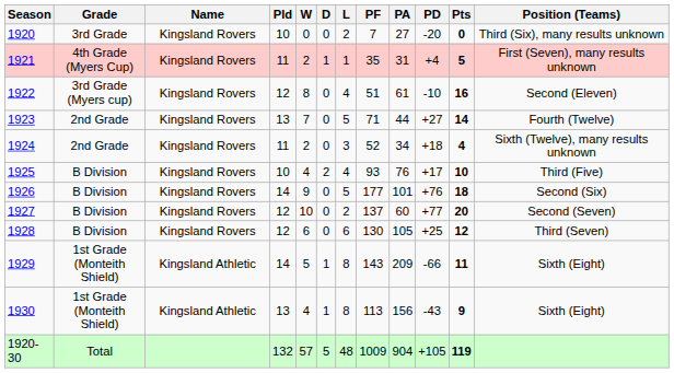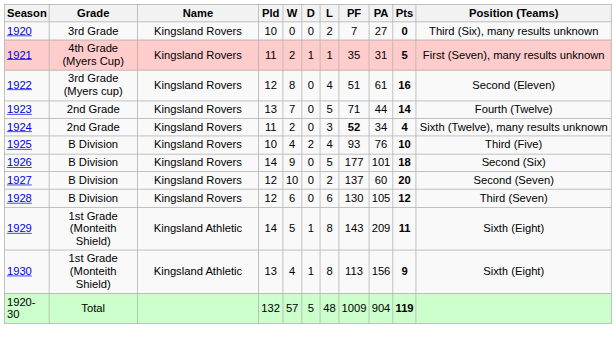 <table class="wikitable" style="text-align:center;">
 <tr>
 <th width=30>Season</th>
 <th width=125 abbr="Grade">Grade</th>
 <th width=180 abbr="Name">Name</th>
 <th width=20 abbr="Played">Pld</th>
 <th width=20 abbr="Won">W</th>
 <th width=20 abbr="Drawn">D</th>
 <th width=20 abbr="Lost">L</th>
 <th width=20 abbr="Points for">PF</th>
 <th width=20 abbr="Points against">PA</th>
-<th width=20 abbr="Points difference">PD</th>
 <th width=20 abbr="Points">Pts</th>
 <th width=300>Position (Teams)</th>
 </tr>
 <tr>
 <td style="text-align:left;"><a href='#'>1920</a></td>
 <td>3rd Grade</td>
 <td>Kingsland Rovers</td>
 <td>10</td>
 <td>0</td>
 <td>0</td>
 <td>2</td>
 <td>7</td>
 <td>27</td>
-<td>-20</td>
 <td><strong>0</strong></td>
 <td>Third (Six), many results unknown</td>
 </tr>
 <tr style="background: #FFCCCC;">
 <td style="text-align:left;"><a href='#'>1921</a></td>
 <td>4th Grade (Myers Cup)</td>
 <td>Kingsland Rovers</td>
 <td>11</td>
 <td>2</td>
 <td>1</td>
 <td>1</td>
 <td>35</td>
 <td>31</td>
-<td>+4</td>
 <td><strong>5</strong></td>
 <td>First (Seven), many results unknown</td>
 </tr>
 <tr>
 <td style="text-align:left;"><a href='#'>1922</a></td>
 <td>3rd Grade (Myers cup)</td>
 <td>Kingsland Rovers</td>
 <td>12</td>
 <td>8</td>
 <td>0</td>
 <td>4</td>
 <td>51</td>
 <td>61</td>
-<td>-10</td>
 <td><strong>16</strong></td>
 <td>Second (Eleven)</td>
 </tr>
 <tr>
 <td style="text-align:left;"><a href='#'>1923</a></td>
 <td>2nd Grade</td>
 <td>Kingsland Rovers</td>
 <td>13</td>
 <td>7</td>
 <td>0</td>
 <td>5</td>
 <td>71</td>
 <td>44</td>
-<td>+27</td>
 <td><strong>14</strong></td>
 <td>Fourth (Twelve)</td>
 </tr>
 <tr>
 <td style="text-align:left;"><a href='#'>1924</a></td>
 <td>2nd Grade</td>
 <td>Kingsland Rovers</td>
 <td>11</td>
 <td>2</td>
 <td>0</td>
 <td>3</td>
-<td>52</td>
+<td><strong>52</strong></td>
 <td>34</td>
-<td>+18</td>
 <td><strong>4</strong></td>
 <td>Sixth (Twelve), many results unknown</td>
 </tr>
 <tr>
 <td style="text-align:left;"><a href='#'>1925</a></td>
 <td>B Division</td>
 <td>Kingsland Rovers</td>
 <td>10</td>
 <td>4</td>
 <td>2</td>
 <td>4</td>
 <td>93</td>
 <td>76</td>
-<td>+17</td>
 <td><strong>10</strong></td>
 <td>Third (Five)</td>
 </tr>
 <tr>
 <td style="text-align:left;"><a href='#'>1926</a></td>
 <td>B Division</td>
 <td>Kingsland Rovers</td>
 <td>14</td>
 <td>9</td>
 <td>0</td>
 <td>5</td>
 <td>177</td>
 <td>101</td>
-<td>+76</td>
 <td><strong>18</strong></td>
 <td>Second (Six)</td>
 </tr>
 <tr>
 <td style="text-align:left;"><a href='#'>1927</a></td>
 <td>B Division</td>
 <td>Kingsland Rovers</td>
 <td>12</td>
 <td>10</td>
 <td>0</td>
 <td>2</td>
 <td>137</td>
 <td>60</td>
-<td>+77</td>
 <td><strong>20</strong></td>
 <td>Second (Seven)</td>
 </tr>
 <tr>
 <td style="text-align:left;"><a href='#'>1928</a></td>
 <td>B Division</td>
 <td>Kingsland Rovers</td>
 <td>12</td>
 <td>6</td>
 <td>0</td>
 <td>6</td>
 <td>130</td>
 <td>105</td>
-<td>+25</td>
 <td><strong>12</strong></td>
 <td>Third (Seven)</td>
 </tr>
 <tr>
 <td style="text-align:left;"><a href='#'>1929</a></td>
 <td>1st Grade (Monteith Shield)</td>
 <td>Kingsland Athletic</td>
 <td>14</td>
 <td>5</td>
 <td>1</td>
 <td>8</td>
 <td>143</td>
 <td>209</td>
-<td>-66</td>
 <td><strong>11</strong></td>
 <td>Sixth (Eight)</td>
 </tr>
 <tr>
 <td style="text-align:left;"><a href='#'>1930</a></td>
 <td>1st Grade (Monteith Shield)</td>
 <td>Kingsland Athletic</td>
 <td>13</td>
 <td>4</td>
 <td>1</td>
 <td>8</td>
 <td>113</td>
 <td>156</td>
-<td>-43</td>
 <td><strong>9</strong></td>
 <td>Sixth (Eight)</td>
 </tr>
 <tr style="background: #ccffcc;">
 <td style="text-align:left;">1920-30</td>
 <td>Total</td>
 <td></td>
 <td>132</td>
 <td>57</td>
 <td>5</td>
 <td>48</td>
 <td>1009</td>
 <td>904</td>
-<td>+105</td>
 <td><strong>119</strong></td>
 <td></td>
 </tr>
 </table>
